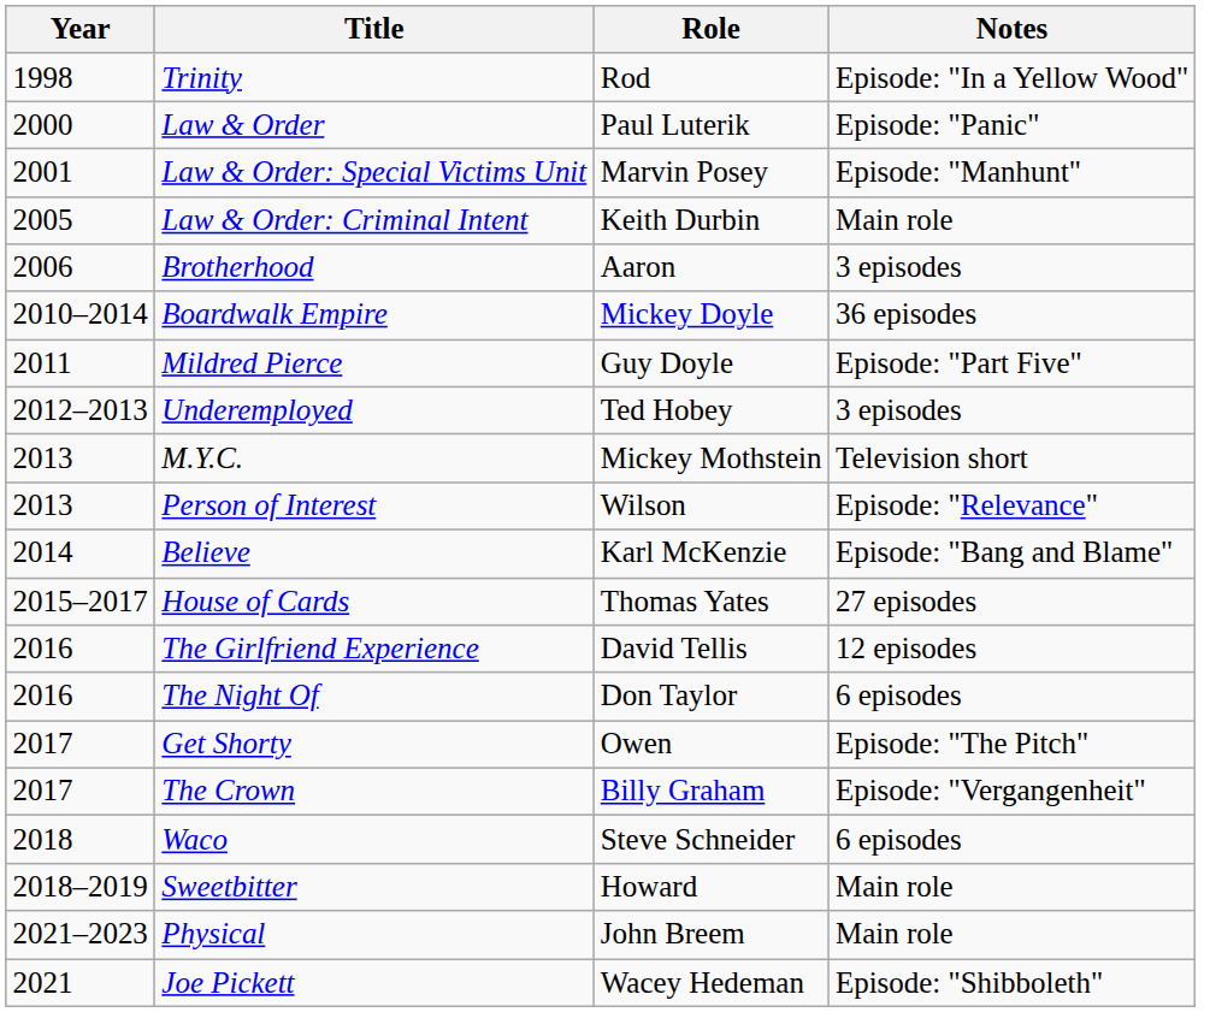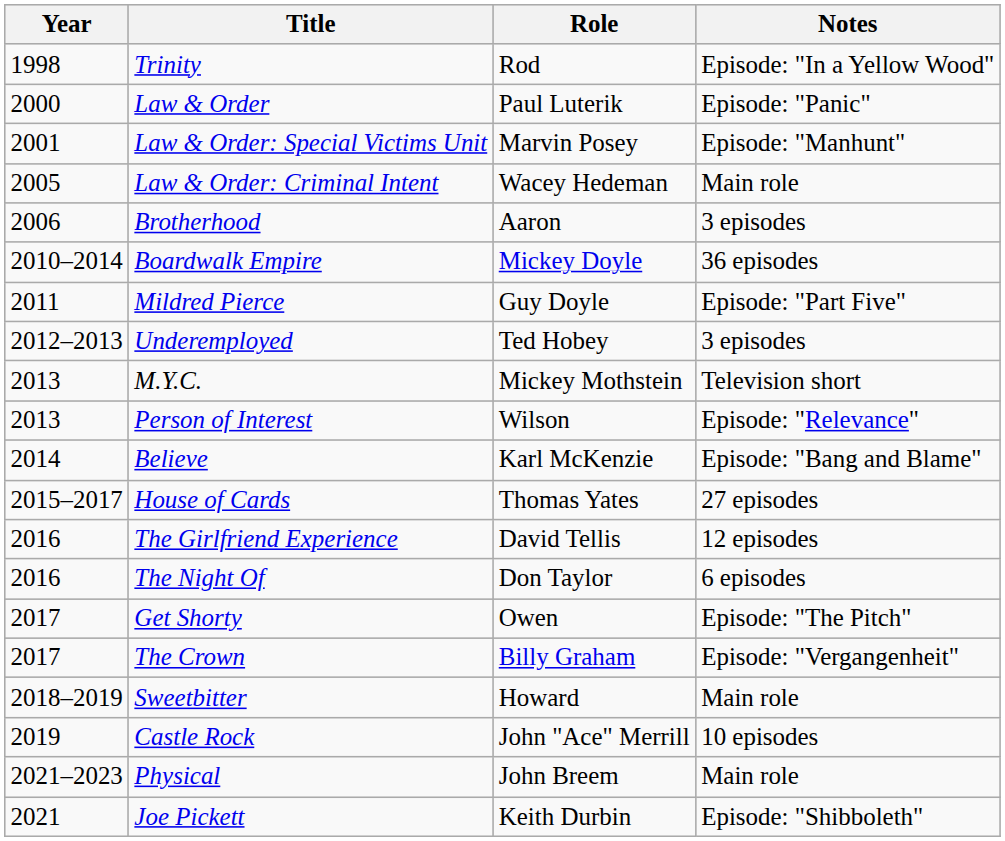 <table class="wikitable sortable">
 <tr>
 <th>Year</th>
 <th>Title</th>
 <th>Role</th>
 <th class="unsortable">Notes</th>
 </tr>
 <tr>
 <td>1998</td>
 <td><em><a href='#'>Trinity</a></em></td>
 <td>Rod</td>
 <td>Episode: "In a Yellow Wood"</td>
 </tr>
 <tr>
 <td>2000</td>
 <td><em><a href='#'>Law & Order</a></em></td>
 <td>Paul Luterik</td>
 <td>Episode: "Panic"</td>
 </tr>
 <tr>
 <td>2001</td>
 <td><em><a href='#'>Law & Order: Special Victims Unit</a></em></td>
 <td>Marvin Posey</td>
 <td>Episode: "Manhunt"</td>
 </tr>
 <tr>
 <td>2005</td>
 <td><em><a href='#'>Law & Order: Criminal Intent</a></em></td>
-<td>Keith Durbin</td>
+<td>Wacey Hedeman</td>
 <td>Main role</td>
 </tr>
 <tr>
 <td>2006</td>
 <td><em><a href='#'>Brotherhood</a></em></td>
 <td>Aaron</td>
 <td>3 episodes</td>
 </tr>
 <tr>
 <td>2010–2014</td>
 <td><em><a href='#'>Boardwalk Empire</a></em></td>
 <td><a href='#'>Mickey Doyle</a></td>
 <td>36 episodes</td>
 </tr>
 <tr>
 <td>2011</td>
 <td><em><a href='#'>Mildred Pierce</a></em></td>
 <td>Guy Doyle</td>
 <td>Episode: "Part Five"</td>
 </tr>
 <tr>
 <td>2012–2013</td>
 <td><em><a href='#'>Underemployed</a></em></td>
 <td>Ted Hobey</td>
 <td>3 episodes</td>
 </tr>
 <tr>
 <td>2013</td>
 <td><em>M.Y.C.</em></td>
 <td>Mickey Mothstein</td>
 <td>Television short</td>
 </tr>
 <tr>
 <td>2013</td>
 <td><em><a href='#'>Person of Interest</a></em></td>
 <td>Wilson</td>
 <td>Episode: "<a href='#'>Relevance</a>"</td>
 </tr>
 <tr>
 <td>2014</td>
 <td><em><a href='#'>Believe</a></em></td>
 <td>Karl McKenzie</td>
 <td>Episode: "Bang and Blame"</td>
 </tr>
 <tr>
 <td>2015–2017</td>
 <td><em><a href='#'>House of Cards</a></em></td>
 <td>Thomas Yates</td>
 <td>27 episodes</td>
 </tr>
 <tr>
 <td>2016</td>
 <td><em><a href='#'>The Girlfriend Experience</a></em></td>
 <td>David Tellis</td>
 <td>12 episodes</td>
 </tr>
 <tr>
 <td>2016</td>
 <td><em><a href='#'>The Night Of</a></em></td>
 <td>Don Taylor</td>
 <td>6 episodes</td>
 </tr>
 <tr>
 <td>2017</td>
 <td><em><a href='#'>Get Shorty</a></em></td>
 <td>Owen</td>
 <td>Episode: "The Pitch"</td>
 </tr>
 <tr>
 <td>2017</td>
 <td><em><a href='#'>The Crown</a></em></td>
 <td><a href='#'>Billy Graham</a></td>
 <td>Episode: "Vergangenheit"</td>
 </tr>
 <tr>
-<td>2018</td>
-<td><em><a href='#'>Waco</a></em></td>
-<td>Steve Schneider</td>
-<td>6 episodes</td>
-</tr>
-<tr>
 <td>2018–2019</td>
 <td><em><a href='#'>Sweetbitter</a></em></td>
 <td>Howard</td>
 <td>Main role</td>
+</tr>
+<tr>
+<td>2019</td>
+<td><em><a href='#'>Castle Rock</a></em></td>
+<td>John "Ace" Merrill</td>
+<td>10 episodes</td>
 </tr>
 <tr>
 <td>2021–2023</td>
 <td><em><a href='#'>Physical</a></em></td>
 <td>John Breem</td>
 <td>Main role</td>
 </tr>
 <tr>
 <td>2021</td>
 <td><a href='#'><em>Joe Pickett</em></a></td>
-<td>Wacey Hedeman</td>
+<td>Keith Durbin</td>
 <td>Episode: "Shibboleth"</td>
 </tr>
 </table>
